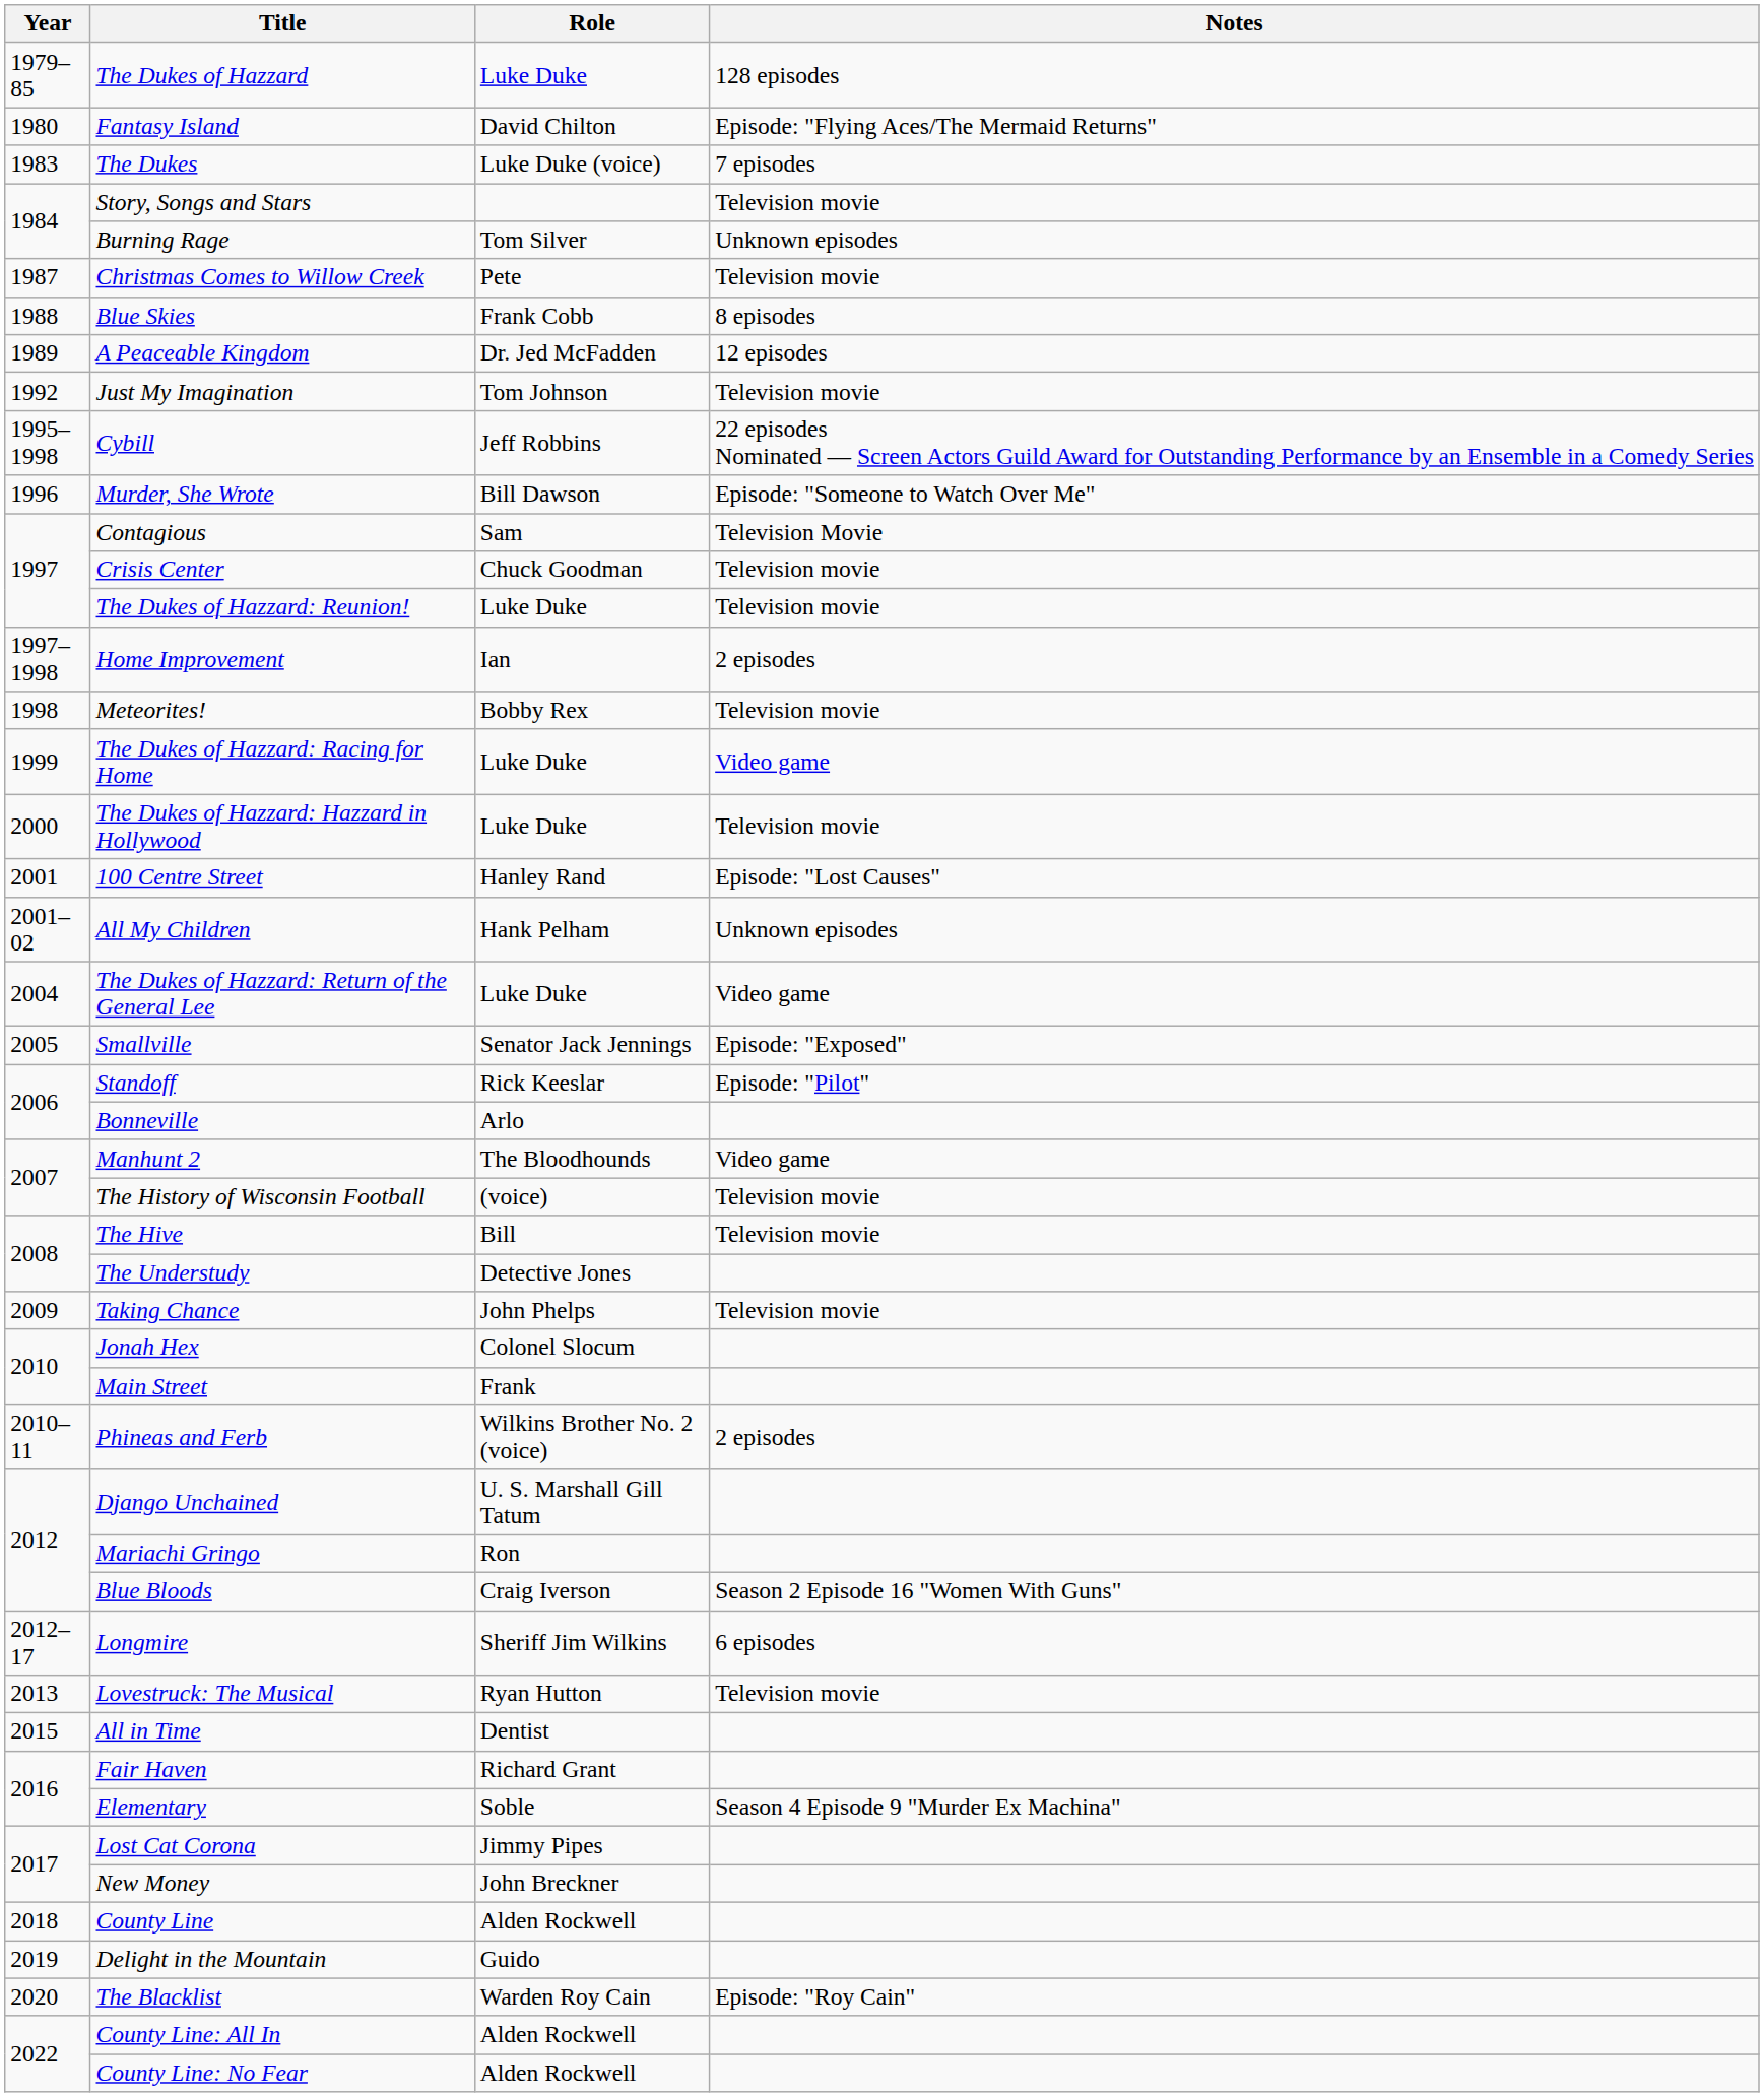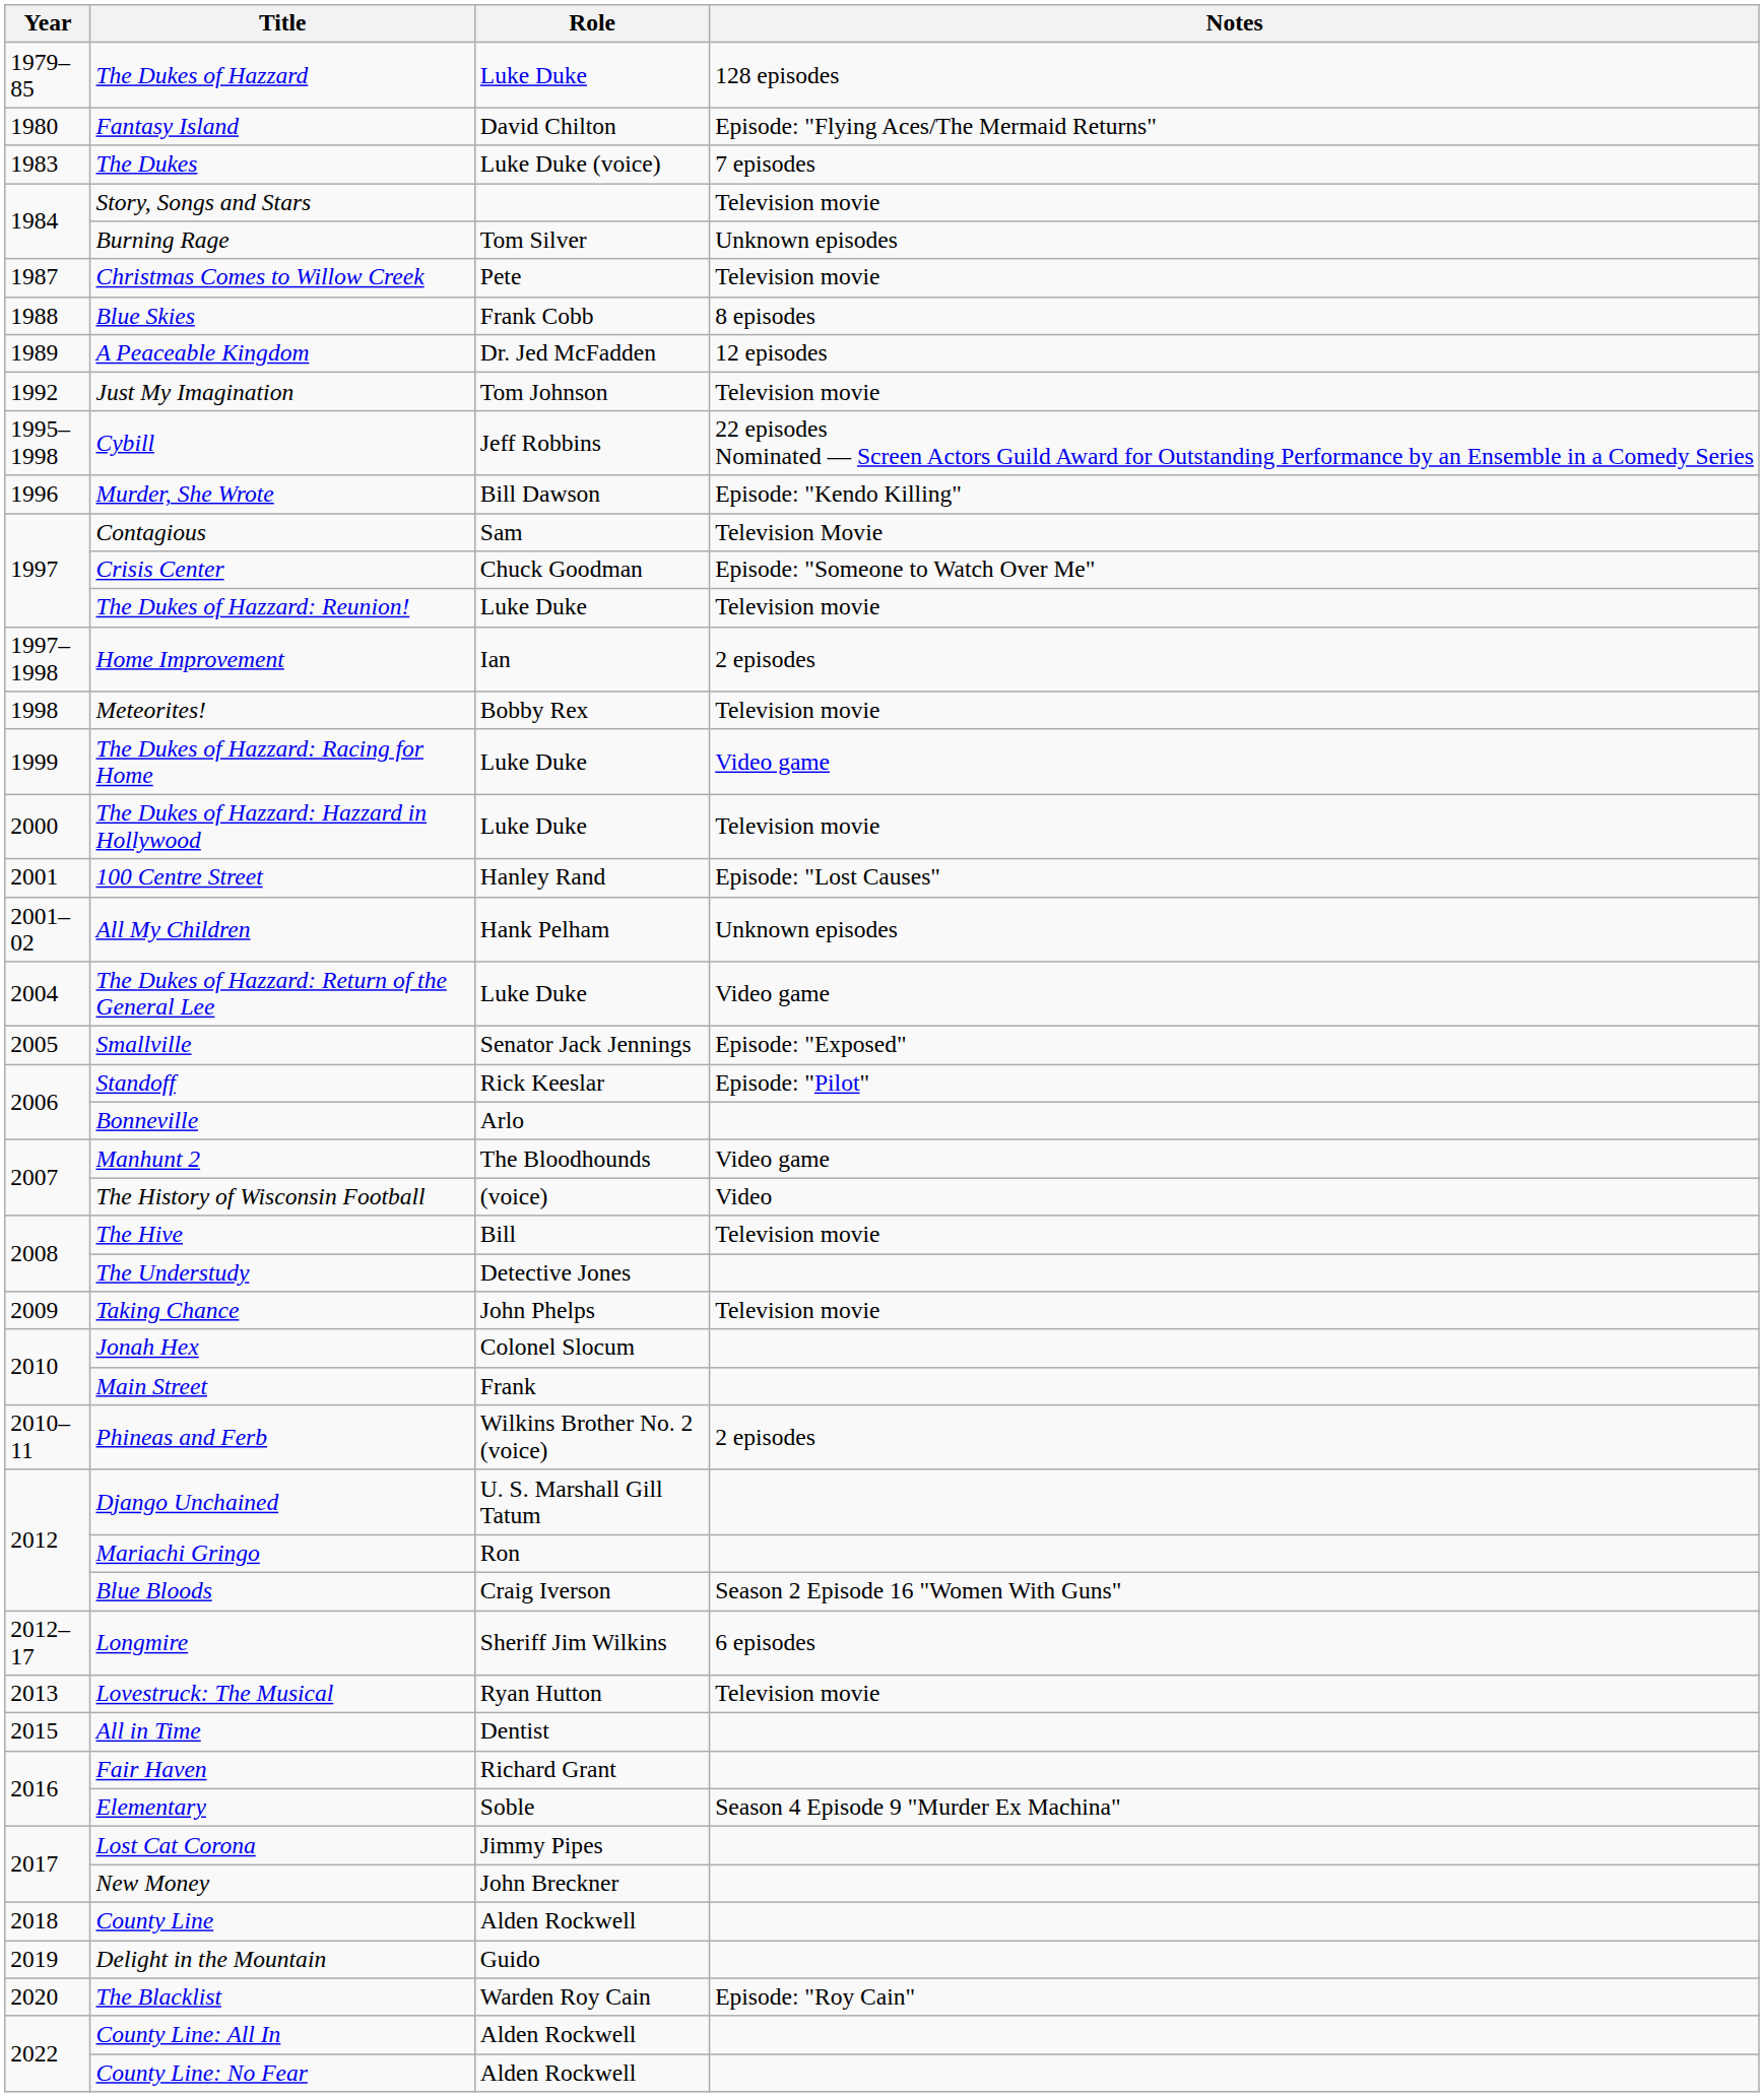 <table class="wikitable sortable">
 <tr>
 <th width="50px">Year</th>
 <th width="250px">Title</th>
 <th width="150px">Role</th>
 <th class="unsortable">Notes</th>
 </tr>
 <tr>
 <td>1979–85</td>
 <td><em><a href='#'>The Dukes of Hazzard</a></em></td>
 <td><a href='#'>Luke Duke</a></td>
 <td>128 episodes</td>
 </tr>
 <tr>
 <td>1980</td>
 <td><em><a href='#'>Fantasy Island</a></em></td>
 <td>David Chilton</td>
 <td>Episode: "Flying Aces/The Mermaid Returns"</td>
 </tr>
 <tr>
 <td>1983</td>
 <td><em><a href='#'>The Dukes</a></em></td>
 <td>Luke Duke (voice)</td>
 <td>7 episodes</td>
 </tr>
 <tr>
 <td rowspan="2">1984</td>
 <td><em>Story, Songs and Stars</em></td>
 <td></td>
 <td>Television movie</td>
 </tr>
 <tr>
 <td><em>Burning Rage</em></td>
 <td>Tom Silver</td>
 <td>Unknown episodes</td>
 </tr>
 <tr>
 <td>1987</td>
 <td><em><a href='#'>Christmas Comes to Willow Creek</a></em></td>
 <td>Pete</td>
 <td>Television movie</td>
 </tr>
 <tr>
 <td>1988</td>
 <td><em><a href='#'>Blue Skies</a></em></td>
 <td>Frank Cobb</td>
 <td>8 episodes</td>
 </tr>
 <tr>
 <td>1989</td>
 <td><em><a href='#'>A Peaceable Kingdom</a></em></td>
 <td>Dr. Jed McFadden</td>
 <td>12 episodes</td>
 </tr>
 <tr>
 <td>1992</td>
 <td><em>Just My Imagination</em></td>
 <td>Tom Johnson</td>
 <td>Television movie</td>
 </tr>
 <tr>
 <td>1995–1998</td>
 <td><em><a href='#'>Cybill</a></em></td>
 <td>Jeff Robbins</td>
 <td>22 episodes<br>Nominated — <a href='#'>Screen Actors Guild Award for Outstanding Performance by an Ensemble in a Comedy Series</a> </td>
 </tr>
 <tr>
 <td>1996</td>
 <td><em><a href='#'>Murder, She Wrote</a></em></td>
 <td>Bill Dawson</td>
-<td>Episode: "Someone to Watch Over Me"</td>
+<td>Episode: "Kendo Killing"</td>
 </tr>
 <tr>
 <td rowspan="3">1997</td>
 <td><em>Contagious</em></td>
 <td>Sam</td>
 <td>Television Movie</td>
 </tr>
 <tr>
 <td><em><a href='#'>Crisis Center</a></em></td>
 <td>Chuck Goodman</td>
-<td>Television movie</td>
+<td>Episode: "Someone to Watch Over Me"</td>
 </tr>
 <tr>
 <td><em><a href='#'>The Dukes of Hazzard: Reunion!</a></em></td>
 <td>Luke Duke</td>
 <td>Television movie</td>
 </tr>
 <tr>
 <td>1997–1998</td>
 <td><em><a href='#'>Home Improvement</a></em></td>
 <td>Ian</td>
 <td>2 episodes</td>
 </tr>
 <tr>
 <td>1998</td>
 <td><em>Meteorites!</em></td>
 <td>Bobby Rex</td>
 <td>Television movie</td>
 </tr>
 <tr>
 <td>1999</td>
 <td><em><a href='#'>The Dukes of Hazzard: Racing for Home</a></em></td>
 <td>Luke Duke</td>
 <td><a href='#'>Video game</a></td>
 </tr>
 <tr>
 <td>2000</td>
 <td><em><a href='#'>The Dukes of Hazzard: Hazzard in Hollywood</a></em></td>
 <td>Luke Duke</td>
 <td>Television movie</td>
 </tr>
 <tr>
 <td>2001</td>
 <td><em><a href='#'>100 Centre Street</a></em></td>
 <td>Hanley Rand</td>
 <td>Episode: "Lost Causes"</td>
 </tr>
 <tr>
 <td>2001–02</td>
 <td><em><a href='#'>All My Children</a></em></td>
 <td>Hank Pelham</td>
 <td>Unknown episodes</td>
 </tr>
 <tr>
 <td>2004</td>
 <td><em><a href='#'>The Dukes of Hazzard: Return of the General Lee</a></em></td>
 <td>Luke Duke</td>
 <td>Video game</td>
 </tr>
 <tr>
 <td>2005</td>
 <td><em><a href='#'>Smallville</a></em></td>
 <td>Senator Jack Jennings</td>
 <td>Episode: "Exposed"</td>
 </tr>
 <tr>
 <td rowspan="2">2006</td>
 <td><em><a href='#'>Standoff</a></em></td>
 <td>Rick Keeslar</td>
 <td>Episode: "<a href='#'>Pilot</a>"</td>
 </tr>
 <tr>
 <td><em><a href='#'>Bonneville</a></em></td>
 <td>Arlo</td>
 <td></td>
 </tr>
 <tr>
 <td rowspan="2">2007</td>
 <td><em><a href='#'>Manhunt 2</a></em></td>
 <td>The Bloodhounds</td>
 <td>Video game</td>
 </tr>
 <tr>
 <td><em>The History of Wisconsin Football</em></td>
 <td>(voice)</td>
-<td>Television movie</td>
+<td>Video</td>
 </tr>
 <tr>
 <td rowspan="2">2008</td>
 <td><em><a href='#'>The Hive</a></em></td>
 <td>Bill</td>
 <td>Television movie</td>
 </tr>
 <tr>
 <td><em><a href='#'>The Understudy</a></em></td>
 <td>Detective Jones</td>
 <td></td>
 </tr>
 <tr>
 <td>2009</td>
 <td><em><a href='#'>Taking Chance</a></em></td>
 <td>John Phelps</td>
 <td>Television movie</td>
 </tr>
 <tr>
 <td rowspan="2">2010</td>
 <td><em><a href='#'>Jonah Hex</a></em></td>
 <td>Colonel Slocum</td>
 <td></td>
 </tr>
 <tr>
 <td><em><a href='#'>Main Street</a></em></td>
 <td>Frank</td>
 <td></td>
 </tr>
 <tr>
 <td>2010–11</td>
 <td><em><a href='#'>Phineas and Ferb</a></em></td>
 <td>Wilkins Brother No. 2 (voice)</td>
 <td>2 episodes</td>
 </tr>
 <tr>
 <td rowspan="3">2012</td>
 <td><em><a href='#'>Django Unchained</a></em></td>
 <td>U. S. Marshall Gill Tatum</td>
 <td></td>
 </tr>
 <tr>
 <td><em><a href='#'>Mariachi Gringo</a></em></td>
 <td>Ron</td>
 <td></td>
 </tr>
 <tr>
 <td><em><a href='#'>Blue Bloods</a></em></td>
 <td>Craig Iverson</td>
 <td>Season 2 Episode 16 "Women With Guns"</td>
 </tr>
 <tr>
 <td>2012–17</td>
 <td><em><a href='#'>Longmire</a></em></td>
 <td>Sheriff Jim Wilkins</td>
 <td>6 episodes</td>
 </tr>
 <tr>
 <td>2013</td>
 <td><em><a href='#'>Lovestruck: The Musical</a></em></td>
 <td>Ryan Hutton</td>
 <td>Television movie</td>
 </tr>
 <tr>
 <td>2015</td>
 <td><em><a href='#'>All in Time</a></em></td>
 <td>Dentist</td>
 <td></td>
 </tr>
 <tr>
 <td rowspan="2">2016</td>
 <td><em><a href='#'>Fair Haven</a></em></td>
 <td>Richard Grant</td>
 <td></td>
 </tr>
 <tr>
 <td><em><a href='#'>Elementary</a></em></td>
 <td>Soble</td>
 <td>Season 4 Episode 9 "Murder Ex Machina"</td>
 </tr>
 <tr>
 <td rowspan="2">2017</td>
 <td><em><a href='#'>Lost Cat Corona</a></em></td>
 <td>Jimmy Pipes</td>
 <td></td>
 </tr>
 <tr>
 <td><em>New Money</em></td>
 <td>John Breckner</td>
 <td></td>
 </tr>
 <tr>
 <td>2018</td>
 <td><em><a href='#'>County Line</a></em></td>
 <td>Alden Rockwell</td>
 <td></td>
 </tr>
 <tr>
 <td>2019</td>
 <td><em>Delight in the Mountain</em></td>
 <td>Guido</td>
 <td></td>
 </tr>
 <tr>
 <td>2020</td>
 <td><em><a href='#'>The Blacklist</a></em></td>
 <td>Warden Roy Cain</td>
 <td>Episode: "Roy Cain"</td>
 </tr>
 <tr>
 <td rowspan="2">2022</td>
 <td><em><a href='#'>County Line: All In</a></em></td>
 <td>Alden Rockwell</td>
 <td></td>
 </tr>
 <tr>
 <td><em><a href='#'>County Line: No Fear</a></em></td>
 <td>Alden Rockwell</td>
 <td></td>
 </tr>
 </table>
